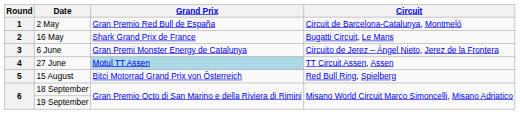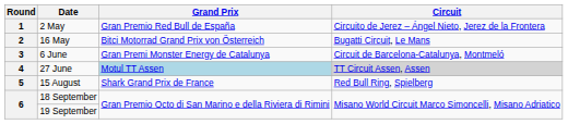 <table class="wikitable" style="font-size:85%;">
 <tr>
 <th>Round</th>
 <th>Date</th>
 <th><a href='#'>Grand Prix</a></th>
 <th><a href='#'>Circuit</a></th>
 </tr>
 <tr>
 <th>1</th>
 <td>2 May</td>
 <td> <a href='#'>Gran Premio Red Bull de España</a></td>
-<td><a href='#'>Circuit de Barcelona-Catalunya</a>, <a href='#'>Montmeló</a></td>
+<td><a href='#'>Circuito de Jerez – Ángel Nieto</a>, <a href='#'>Jerez de la Frontera</a></td>
 </tr>
 <tr>
 <th>2</th>
 <td>16 May</td>
-<td> <a href='#'>Shark Grand Prix de France</a></td>
+<td> <a href='#'>Bitci Motorrad Grand Prix von Österreich</a></td>
 <td><a href='#'>Bugatti Circuit</a>, <a href='#'>Le Mans</a></td>
 </tr>
 <tr>
 <th>3</th>
 <td>6 June</td>
 <td> <a href='#'>Gran Premi Monster Energy de Catalunya</a></td>
-<td><a href='#'>Circuito de Jerez – Ángel Nieto</a>, <a href='#'>Jerez de la Frontera</a></td>
+<td><a href='#'>Circuit de Barcelona-Catalunya</a>, <a href='#'>Montmeló</a></td>
 </tr>
 <tr>
 <th>4</th>
 <td>27 June</td>
 <td style="background: lightblue;"> <a href='#'>Motul TT Assen</a></td>
-<td><a href='#'>TT Circuit Assen</a>, <a href='#'>Assen</a></td>
+<td style="background: lightgrey;"><a href='#'>TT Circuit Assen</a>, <a href='#'>Assen</a></td>
 </tr>
 <tr>
 <th>5</th>
 <td>15 August</td>
-<td> <a href='#'>Bitci Motorrad Grand Prix von Österreich</a></td>
+<td> <a href='#'>Shark Grand Prix de France</a></td>
 <td><a href='#'>Red Bull Ring</a>, <a href='#'>Spielberg</a></td>
 </tr>
 <tr>
 <th rowspan="2">6</th>
 <td nowrap>18 September</td>
 <td nowrap rowspan=2> <a href='#'>Gran Premio Octo di San Marino e della Riviera di Rimini</a></td>
 <td nowrap rowspan=2><a href='#'>Misano World Circuit Marco Simoncelli</a>, <a href='#'>Misano Adriatico</a></td>
 </tr>
 <tr>
 <td>19 September</td>
 </tr>
 </table>
